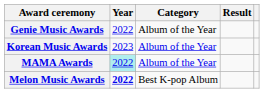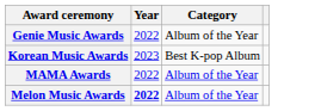 <table class="wikitable plainrowheaders sortable" style="text-align:center">
 <tr>
 <th scope="col">Award ceremony</th>
 <th scope="col">Year</th>
 <th scope="col">Category</th>
-<th scope="col">Result</th>
 <th scope="col" class="unsortable"></th>
 </tr>
 <tr>
 <th scope="row"><a href='#'>Genie Music Awards</a></th>
 <td><a href='#'>2022</a></td>
 <td style="text-align:left">Album of the Year</td>
 <td></td>
-<td></td>
 </tr>
 <tr>
 <th scope="row"><a href='#'>Korean Music Awards</a></th>
 <td><a href='#'>2023</a></td>
-<td style="text-align:left"><a href='#'>Album of the Year</a></td>
-<td></td>
+<td style="text-align:left">Best K-pop Album</td>
 <td></td>
 </tr>
 <tr>
 <th scope="row"><a href='#'>MAMA Awards</a></th>
-<td style="background: paleturquoise;"><a href='#'>2022</a></td>
+<td><a href='#'>2022</a></td>
 <td style="text-align:left"><a href='#'>Album of the Year</a></td>
-<td></td>
 <td style="text-align:center"></td>
 </tr>
 <tr>
 <th scope="row"><a href='#'>Melon Music Awards</a></th>
 <td><strong><a href='#'>2022</a></strong></td>
-<td style="text-align:left">Best K-pop Album</td>
-<td></td>
+<td style="text-align:left"><a href='#'>Album of the Year</a></td>
 <td></td>
 </tr>
 </table>
